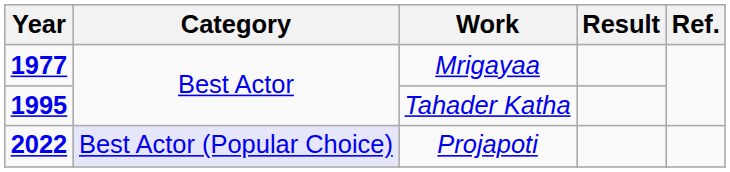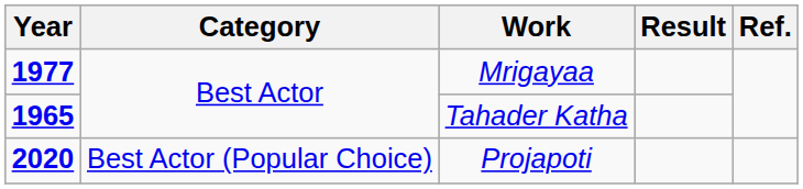 <table class= "wikitable" style="text-align:center;">
 <tr>
 <th>Year</th>
 <th>Category</th>
 <th>Work</th>
 <th>Result</th>
 <th>Ref.</th>
 </tr>
 <tr>
 <td><strong><a href='#'>1977</a> </strong></td>
 <td rowspan="2"><a href='#'>Best Actor</a></td>
 <td><em><a href='#'>Mrigayaa</a></em></td>
 <td></td>
 <td rowspan="2"></td>
 </tr>
 <tr>
-<td><strong><a href='#'>1995</a> </strong></td>
+<td><strong><a href='#'>1965</a> </strong></td>
 <td><em><a href='#'>Tahader Katha</a></em></td>
 <td></td>
 </tr>
 <tr>
-<td><strong><a href='#'>2022</a> </strong></td>
-<td style="background: lavender;"><a href='#'>Best Actor (Popular Choice)</a></td>
+<td><strong><a href='#'>2020</a> </strong></td>
+<td><a href='#'>Best Actor (Popular Choice)</a></td>
 <td><em><a href='#'>Projapoti</a></em></td>
 <td></td>
 <td></td>
 </tr>
 </table>
